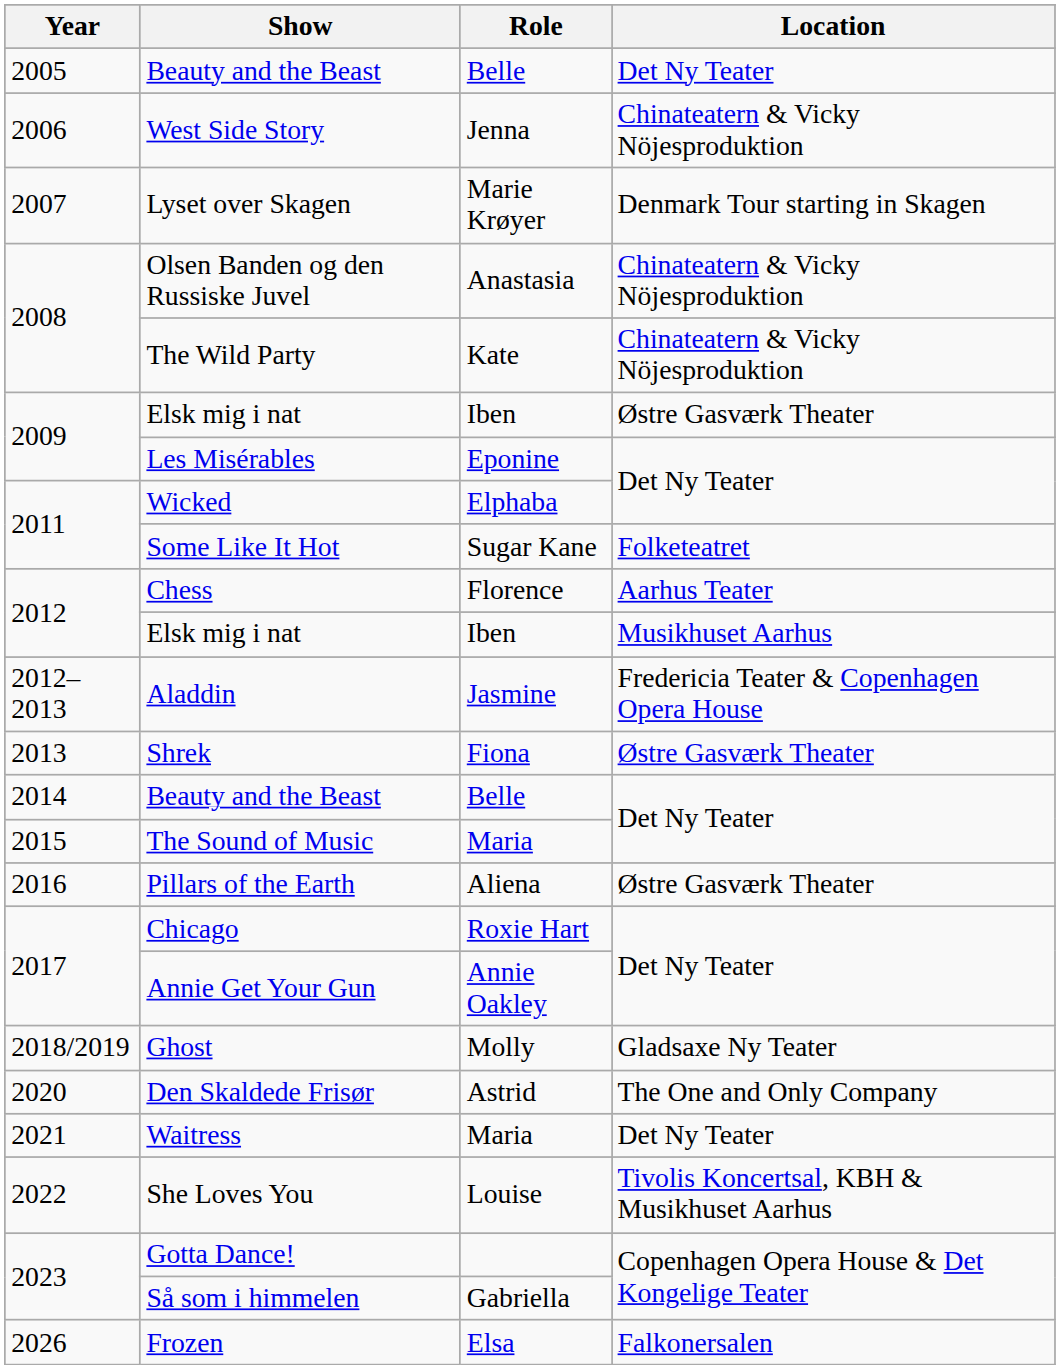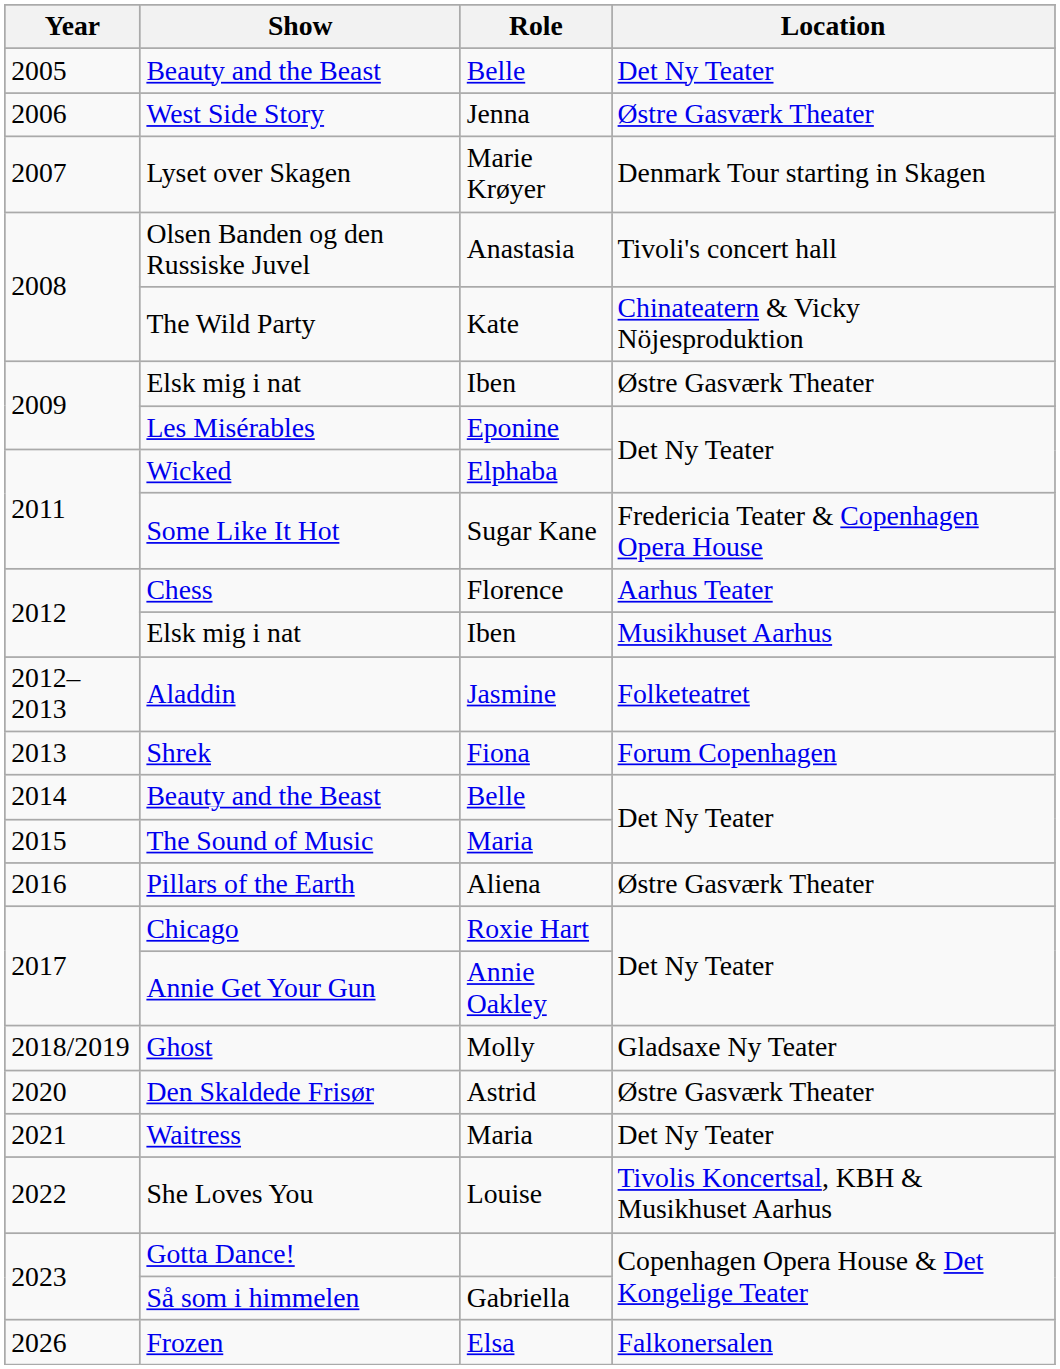 <table class="wikitable">
 <tr>
 <th>Year</th>
 <th>Show</th>
 <th>Role</th>
 <th>Location</th>
 </tr>
 <tr>
 <td>2005</td>
 <td><a href='#'>Beauty and the Beast</a></td>
 <td><a href='#'>Belle</a></td>
 <td><a href='#'>Det Ny Teater</a></td>
 </tr>
 <tr>
 <td>2006</td>
 <td><a href='#'>West Side Story</a></td>
 <td>Jenna</td>
-<td><a href='#'>Chinateatern</a> & Vicky Nöjesproduktion</td>
+<td><a href='#'>Østre Gasværk Theater</a></td>
 </tr>
 <tr>
 <td>2007</td>
 <td>Lyset over Skagen</td>
 <td>Marie Krøyer</td>
 <td>Denmark Tour starting in Skagen</td>
 </tr>
 <tr>
 <td rowspan="2">2008</td>
 <td>Olsen Banden og den Russiske Juvel</td>
 <td>Anastasia</td>
-<td><a href='#'>Chinateatern</a> & Vicky Nöjesproduktion</td>
+<td>Tivoli's concert hall</td>
 </tr>
 <tr>
 <td>The Wild Party</td>
 <td>Kate</td>
 <td><a href='#'>Chinateatern</a> & Vicky Nöjesproduktion</td>
 </tr>
 <tr>
 <td rowspan="2">2009</td>
 <td>Elsk mig i nat</td>
 <td>Iben</td>
 <td>Østre Gasværk Theater</td>
 </tr>
 <tr>
 <td><a href='#'>Les Misérables</a></td>
 <td><a href='#'>Eponine</a></td>
 <td rowspan="2">Det Ny Teater</td>
 </tr>
 <tr>
 <td rowspan="2">2011</td>
 <td><a href='#'>Wicked</a></td>
 <td><a href='#'>Elphaba</a></td>
 </tr>
 <tr>
 <td><a href='#'>Some Like It Hot</a></td>
 <td>Sugar Kane</td>
-<td><a href='#'>Folketeatret</a></td>
+<td>Fredericia Teater & <a href='#'>Copenhagen Opera House</a></td>
 </tr>
 <tr>
 <td rowspan="2">2012</td>
 <td><a href='#'>Chess</a></td>
 <td>Florence</td>
 <td><a href='#'>Aarhus Teater</a></td>
 </tr>
 <tr>
 <td>Elsk mig i nat</td>
 <td>Iben</td>
 <td><a href='#'>Musikhuset Aarhus</a></td>
 </tr>
 <tr>
 <td>2012–2013</td>
 <td><a href='#'>Aladdin</a></td>
 <td><a href='#'>Jasmine</a></td>
-<td>Fredericia Teater & <a href='#'>Copenhagen Opera House</a></td>
+<td><a href='#'>Folketeatret</a></td>
 </tr>
 <tr>
 <td>2013</td>
 <td><a href='#'>Shrek</a></td>
 <td><a href='#'>Fiona</a></td>
-<td><a href='#'>Østre Gasværk Theater</a></td>
+<td><a href='#'>Forum Copenhagen</a></td>
 </tr>
 <tr>
 <td>2014</td>
 <td><a href='#'>Beauty and the Beast</a></td>
 <td><a href='#'>Belle</a></td>
 <td rowspan="2">Det Ny Teater</td>
 </tr>
 <tr>
 <td>2015</td>
 <td><a href='#'>The Sound of Music</a></td>
 <td><a href='#'>Maria</a></td>
 </tr>
 <tr>
 <td>2016</td>
 <td><a href='#'>Pillars of the Earth</a></td>
 <td>Aliena</td>
 <td>Østre Gasværk Theater</td>
 </tr>
 <tr>
 <td rowspan="2">2017</td>
 <td><a href='#'>Chicago</a></td>
 <td><a href='#'>Roxie Hart</a></td>
 <td rowspan="2">Det Ny Teater</td>
 </tr>
 <tr>
 <td><a href='#'>Annie Get Your Gun</a></td>
 <td><a href='#'>Annie Oakley</a></td>
 </tr>
 <tr>
 <td>2018/2019</td>
 <td><a href='#'>Ghost</a></td>
 <td>Molly</td>
 <td>Gladsaxe Ny Teater</td>
 </tr>
 <tr>
 <td>2020</td>
 <td><a href='#'>Den Skaldede Frisør</a></td>
 <td>Astrid</td>
-<td>The One and Only Company</td>
+<td>Østre Gasværk Theater</td>
 </tr>
 <tr>
 <td>2021</td>
 <td><a href='#'>Waitress</a></td>
 <td>Maria</td>
 <td>Det Ny Teater</td>
 </tr>
 <tr>
 <td>2022</td>
 <td>She Loves You</td>
 <td>Louise</td>
 <td><a href='#'>Tivolis Koncertsal</a>, KBH & Musikhuset Aarhus</td>
 </tr>
 <tr>
 <td rowspan="2">2023</td>
 <td><a href='#'>Gotta Dance!</a></td>
 <td></td>
 <td rowspan="2">Copenhagen Opera House & <a href='#'>Det Kongelige Teater</a></td>
 </tr>
 <tr>
 <td><a href='#'>Så som i himmelen</a></td>
 <td>Gabriella</td>
 </tr>
 <tr>
 <td>2026</td>
 <td><a href='#'>Frozen</a></td>
 <td><a href='#'>Elsa</a></td>
 <td><a href='#'>Falkonersalen</a></td>
 </tr>
 </table>
